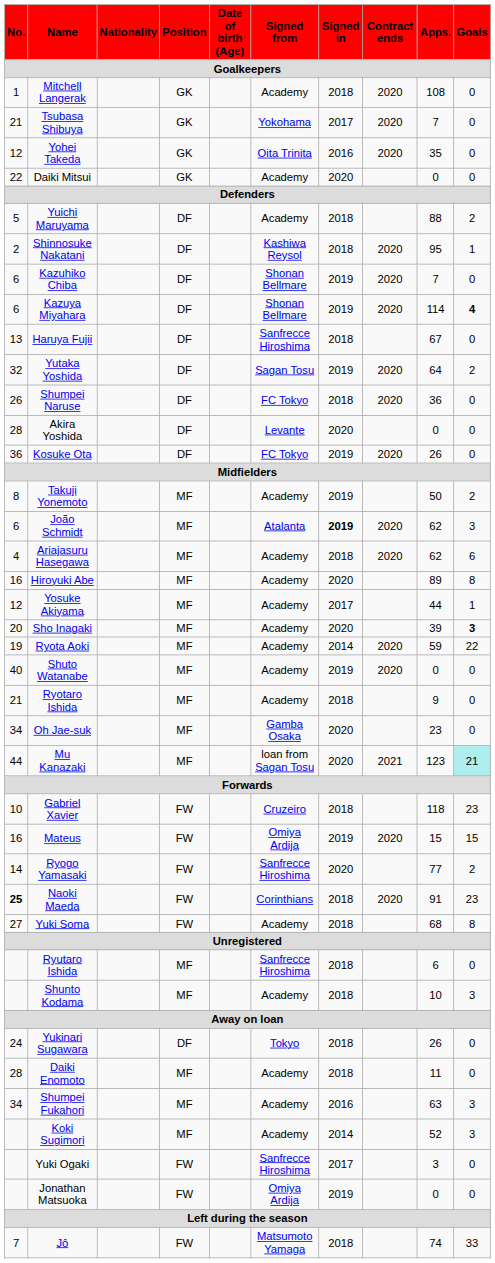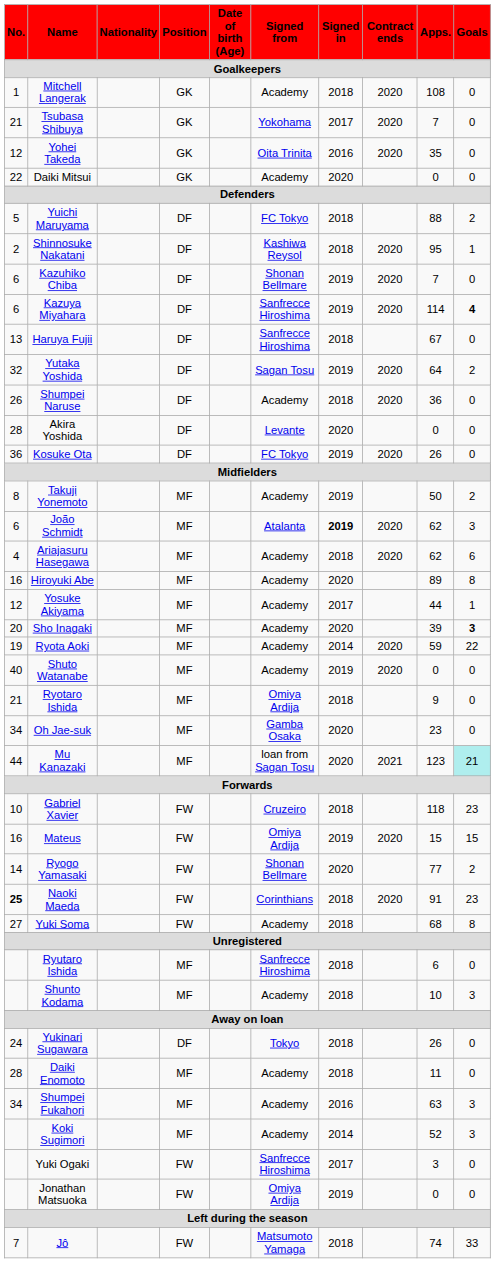 <table class="wikitable"  style="text-align:center; font-size:90%; width:100%;">
 <tr>
 <th style="background:#FF0000; color:#000000; text-align:center;">No.</th>
 <th style="background:#FF0000; color:#000000; text-align:center;">Name</th>
 <th style="background:#FF0000; color:#000000; text-align:center;">Nationality</th>
 <th style="background:#FF0000; color:#000000; text-align:center;">Position</th>
 <th style="background:#FF0000; color:#000000; text-align:center;">Date of birth (Age)</th>
 <th style="background:#FF0000; color:#000000; text-align:center;">Signed from</th>
 <th style="background:#FF0000; color:#000000; text-align:center;">Signed in</th>
 <th style="background:#FF0000; color:#000000; text-align:center;">Contract ends</th>
 <th style="background:#FF0000; color:#000000; text-align:center;">Apps.</th>
 <th style="background:#FF0000; color:#000000; text-align:center;">Goals</th>
 </tr>
 <tr>
 <th colspan="11"  style="background:#dcdcdc; text-align:center;">Goalkeepers</th>
 </tr>
 <tr>
 <td>1</td>
 <td><a href='#'>Mitchell Langerak</a></td>
 <td></td>
 <td>GK</td>
 <td></td>
 <td>Academy</td>
 <td>2018</td>
 <td>2020</td>
 <td>108</td>
 <td>0</td>
 </tr>
 <tr>
 <td>21</td>
 <td><a href='#'>Tsubasa Shibuya</a></td>
 <td></td>
 <td>GK</td>
 <td></td>
 <td><a href='#'>Yokohama</a></td>
 <td>2017</td>
 <td>2020</td>
 <td>7</td>
 <td>0</td>
 </tr>
 <tr>
 <td>12</td>
 <td><a href='#'>Yohei Takeda</a></td>
 <td></td>
 <td>GK</td>
 <td></td>
 <td><a href='#'>Oita Trinita</a></td>
 <td>2016</td>
 <td>2020</td>
 <td>35</td>
 <td>0</td>
 </tr>
 <tr>
 <td>22</td>
 <td>Daiki Mitsui</td>
 <td></td>
 <td>GK</td>
 <td></td>
 <td>Academy</td>
 <td>2020</td>
 <td></td>
 <td>0</td>
 <td>0</td>
 </tr>
 <tr>
 <th colspan="11"  style="background:#dcdcdc; text-align:center;">Defenders</th>
 </tr>
 <tr>
 <td>5</td>
 <td><a href='#'>Yuichi Maruyama</a></td>
 <td></td>
 <td>DF</td>
 <td></td>
-<td>Academy</td>
+<td><a href='#'>FC Tokyo</a></td>
 <td>2018</td>
 <td></td>
 <td>88</td>
 <td>2</td>
 </tr>
 <tr>
 <td>2</td>
 <td><a href='#'>Shinnosuke Nakatani</a></td>
 <td></td>
 <td>DF</td>
 <td></td>
 <td><a href='#'>Kashiwa Reysol</a></td>
 <td>2018</td>
 <td>2020</td>
 <td>95</td>
 <td>1</td>
 </tr>
 <tr>
 <td>6</td>
 <td><a href='#'>Kazuhiko Chiba</a></td>
 <td></td>
 <td>DF</td>
 <td></td>
 <td><a href='#'>Shonan Bellmare</a></td>
 <td>2019</td>
 <td>2020</td>
 <td>7</td>
 <td>0</td>
 </tr>
 <tr>
 <td>6</td>
 <td><a href='#'>Kazuya Miyahara</a></td>
 <td></td>
 <td>DF</td>
 <td></td>
-<td><a href='#'>Shonan Bellmare</a></td>
+<td><a href='#'>Sanfrecce Hiroshima</a></td>
 <td>2019</td>
 <td>2020</td>
 <td>114</td>
 <td><strong>4</strong></td>
 </tr>
 <tr>
 <td>13</td>
 <td><a href='#'>Haruya Fujii</a></td>
 <td></td>
 <td>DF</td>
 <td></td>
 <td><a href='#'>Sanfrecce Hiroshima</a></td>
 <td>2018</td>
 <td></td>
 <td>67</td>
 <td>0</td>
 </tr>
 <tr>
 <td>32</td>
 <td><a href='#'>Yutaka Yoshida</a></td>
 <td></td>
 <td>DF</td>
 <td></td>
 <td><a href='#'>Sagan Tosu</a></td>
 <td>2019</td>
 <td>2020</td>
 <td>64</td>
 <td>2</td>
 </tr>
 <tr>
 <td>26</td>
 <td><a href='#'>Shumpei Naruse</a></td>
 <td></td>
 <td>DF</td>
 <td></td>
-<td><a href='#'>FC Tokyo</a></td>
+<td>Academy</td>
 <td>2018</td>
 <td>2020</td>
 <td>36</td>
 <td>0</td>
 </tr>
 <tr>
 <td>28</td>
 <td>Akira Yoshida</td>
 <td></td>
 <td>DF</td>
 <td></td>
 <td><a href='#'>Levante</a></td>
 <td>2020</td>
 <td></td>
 <td>0</td>
 <td>0</td>
 </tr>
 <tr>
 <td>36</td>
 <td><a href='#'>Kosuke Ota</a></td>
 <td></td>
 <td>DF</td>
 <td></td>
 <td><a href='#'>FC Tokyo</a></td>
 <td>2019</td>
 <td>2020</td>
 <td>26</td>
 <td>0</td>
 </tr>
 <tr>
 <th colspan="11"  style="background:#dcdcdc; text-align:center;">Midfielders</th>
 </tr>
 <tr>
 <td>8</td>
 <td><a href='#'>Takuji Yonemoto</a></td>
 <td></td>
 <td>MF</td>
 <td></td>
 <td>Academy</td>
 <td>2019</td>
 <td></td>
 <td>50</td>
 <td>2</td>
 </tr>
 <tr>
 <td>6</td>
 <td><a href='#'>João Schmidt</a></td>
 <td></td>
 <td>MF</td>
 <td></td>
 <td><a href='#'>Atalanta</a></td>
 <td><strong>2019</strong></td>
 <td>2020</td>
 <td>62</td>
 <td>3</td>
 </tr>
 <tr>
 <td>4</td>
 <td><a href='#'>Ariajasuru Hasegawa</a></td>
 <td></td>
 <td>MF</td>
 <td></td>
 <td>Academy</td>
 <td>2018</td>
 <td>2020</td>
 <td>62</td>
 <td>6</td>
 </tr>
 <tr>
 <td>16</td>
 <td><a href='#'>Hiroyuki Abe</a></td>
 <td></td>
 <td>MF</td>
 <td></td>
 <td>Academy</td>
 <td>2020</td>
 <td></td>
 <td>89</td>
 <td>8</td>
 </tr>
 <tr>
 <td>12</td>
 <td><a href='#'>Yosuke Akiyama</a></td>
 <td></td>
 <td>MF</td>
 <td></td>
 <td>Academy</td>
 <td>2017</td>
 <td></td>
 <td>44</td>
 <td>1</td>
 </tr>
 <tr>
 <td>20</td>
 <td><a href='#'>Sho Inagaki</a></td>
 <td></td>
 <td>MF</td>
 <td></td>
 <td>Academy</td>
 <td>2020</td>
 <td></td>
 <td>39</td>
 <td><strong>3</strong></td>
 </tr>
 <tr>
 <td>19</td>
 <td><a href='#'>Ryota Aoki</a></td>
 <td></td>
 <td>MF</td>
 <td></td>
 <td>Academy</td>
 <td>2014</td>
 <td>2020</td>
 <td>59</td>
 <td>22</td>
 </tr>
 <tr>
 <td>40</td>
 <td><a href='#'>Shuto Watanabe</a></td>
 <td></td>
 <td>MF</td>
 <td></td>
 <td>Academy</td>
 <td>2019</td>
 <td>2020</td>
 <td>0</td>
 <td>0</td>
 </tr>
 <tr>
 <td>21</td>
 <td><a href='#'>Ryotaro Ishida</a></td>
 <td></td>
 <td>MF</td>
 <td></td>
-<td>Academy</td>
+<td><a href='#'>Omiya Ardija</a></td>
 <td>2018</td>
 <td></td>
 <td>9</td>
 <td>0</td>
 </tr>
 <tr>
 <td>34</td>
 <td><a href='#'>Oh Jae-suk</a></td>
 <td></td>
 <td>MF</td>
 <td></td>
 <td><a href='#'>Gamba Osaka</a></td>
 <td>2020</td>
 <td></td>
 <td>23</td>
 <td>0</td>
 </tr>
 <tr>
 <td>44</td>
 <td><a href='#'>Mu Kanazaki</a></td>
 <td></td>
 <td>MF</td>
 <td></td>
 <td>loan from <a href='#'>Sagan Tosu</a></td>
 <td>2020</td>
 <td>2021</td>
 <td>123</td>
 <td style="background: paleturquoise;">21</td>
 </tr>
 <tr>
 <th colspan="11"  style="background:#dcdcdc; text-align:center;">Forwards</th>
 </tr>
 <tr>
 <td>10</td>
 <td><a href='#'>Gabriel Xavier</a></td>
 <td></td>
 <td>FW</td>
 <td></td>
 <td><a href='#'>Cruzeiro</a></td>
 <td>2018</td>
 <td></td>
 <td>118</td>
 <td>23</td>
 </tr>
 <tr>
 <td>16</td>
 <td><a href='#'>Mateus</a></td>
 <td></td>
 <td>FW</td>
 <td></td>
 <td><a href='#'>Omiya Ardija</a></td>
 <td>2019</td>
 <td>2020</td>
 <td>15</td>
 <td>15</td>
 </tr>
 <tr>
 <td>14</td>
 <td><a href='#'>Ryogo Yamasaki</a></td>
 <td></td>
 <td>FW</td>
 <td></td>
-<td><a href='#'>Sanfrecce Hiroshima</a></td>
+<td><a href='#'>Shonan Bellmare</a></td>
 <td>2020</td>
 <td></td>
 <td>77</td>
 <td>2</td>
 </tr>
 <tr>
 <td><strong>25</strong></td>
 <td><a href='#'>Naoki Maeda</a></td>
 <td></td>
 <td>FW</td>
 <td></td>
 <td><a href='#'>Corinthians</a></td>
 <td>2018</td>
 <td>2020</td>
 <td>91</td>
 <td>23</td>
 </tr>
 <tr>
 <td>27</td>
 <td><a href='#'>Yuki Soma</a></td>
 <td></td>
 <td>FW</td>
 <td></td>
 <td>Academy</td>
 <td>2018</td>
 <td></td>
 <td>68</td>
 <td>8</td>
 </tr>
 <tr>
 <th colspan="11"  style="background:#dcdcdc; text-align:center;">Unregistered</th>
 </tr>
 <tr>
 <td></td>
 <td><a href='#'>Ryutaro Ishida</a></td>
 <td></td>
 <td>MF</td>
 <td></td>
 <td><a href='#'>Sanfrecce Hiroshima</a></td>
 <td>2018</td>
 <td></td>
 <td>6</td>
 <td>0</td>
 </tr>
 <tr>
 <td></td>
 <td><a href='#'>Shunto Kodama</a></td>
 <td></td>
 <td>MF</td>
 <td></td>
 <td>Academy</td>
 <td>2018</td>
 <td></td>
 <td>10</td>
 <td>3</td>
 </tr>
 <tr>
 <th colspan="11"  style="background:#dcdcdc; text-align:center;">Away on loan</th>
 </tr>
 <tr>
 <td>24</td>
 <td><a href='#'>Yukinari Sugawara</a></td>
 <td></td>
 <td>DF</td>
 <td></td>
 <td><a href='#'>Tokyo</a></td>
 <td>2018</td>
 <td></td>
 <td>26</td>
 <td>0</td>
 </tr>
 <tr>
 <td>28</td>
 <td><a href='#'>Daiki Enomoto</a></td>
 <td></td>
 <td>MF</td>
 <td></td>
 <td>Academy</td>
 <td>2018</td>
 <td></td>
 <td>11</td>
 <td>0</td>
 </tr>
 <tr>
 <td>34</td>
 <td><a href='#'>Shumpei Fukahori</a></td>
 <td></td>
 <td>MF</td>
 <td></td>
 <td>Academy</td>
 <td>2016</td>
 <td></td>
 <td>63</td>
 <td>3</td>
 </tr>
 <tr>
 <td></td>
 <td><a href='#'>Koki Sugimori</a></td>
 <td></td>
 <td>MF</td>
 <td></td>
 <td>Academy</td>
 <td>2014</td>
 <td></td>
 <td>52</td>
 <td>3</td>
 </tr>
 <tr>
 <td></td>
 <td>Yuki Ogaki</td>
 <td></td>
 <td>FW</td>
 <td></td>
 <td><a href='#'>Sanfrecce Hiroshima</a></td>
 <td>2017</td>
 <td></td>
 <td>3</td>
 <td>0</td>
 </tr>
 <tr>
 <td></td>
 <td>Jonathan Matsuoka</td>
 <td></td>
 <td>FW</td>
 <td></td>
 <td><a href='#'>Omiya Ardija</a></td>
 <td>2019</td>
 <td></td>
 <td>0</td>
 <td>0</td>
 </tr>
 <tr>
 <th colspan="11"  style="background:#dcdcdc; text-align:center;">Left during the season</th>
 </tr>
 <tr>
 <td>7</td>
 <td><a href='#'>Jô</a></td>
 <td></td>
 <td>FW</td>
 <td></td>
 <td><a href='#'>Matsumoto Yamaga</a></td>
 <td>2018</td>
 <td></td>
 <td>74</td>
 <td>33</td>
 </tr>
 </table>
